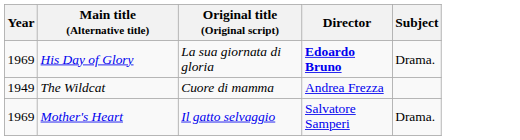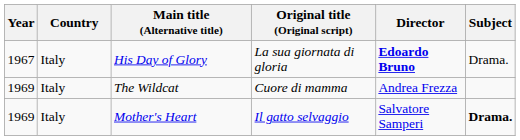 <table class="wikitable sortable">
 <tr>
 <th>Year</th>
+<th width= 80>Country</th>
 <th class="unsortable" style="width:160px;">Main title<br><small>(Alternative title)</small></th>
 <th class="unsortable" style="width:140px;">Original title<br><small>(Original script)</small></th>
 <th width=100>Director</th>
 <th class="unsortable">Subject</th>
 </tr>
 <tr>
-<td>1969</td>
+<td>1967</td>
+<td>Italy</td>
 <td><em><a href='#'>His Day of Glory</a></em></td>
 <td><em>La sua giornata di gloria</em></td>
 <td><strong><a href='#'>Edoardo Bruno</a></strong></td>
 <td>Drama.</td>
 </tr>
 <tr>
-<td>1949</td>
+<td>1969</td>
+<td>Italy</td>
 <td><em>The Wildcat</em></td>
 <td><em>Cuore di mamma</em></td>
 <td><a href='#'>Andrea Frezza</a></td>
 <td></td>
 </tr>
 <tr>
 <td>1969</td>
+<td>Italy</td>
 <td><em><a href='#'>Mother's Heart</a></em></td>
 <td><em><a href='#'>Il gatto selvaggio</a></em></td>
 <td><a href='#'>Salvatore Samperi</a></td>
-<td>Drama.</td>
+<td><strong>Drama.</strong></td>
 </tr>
 </table>
